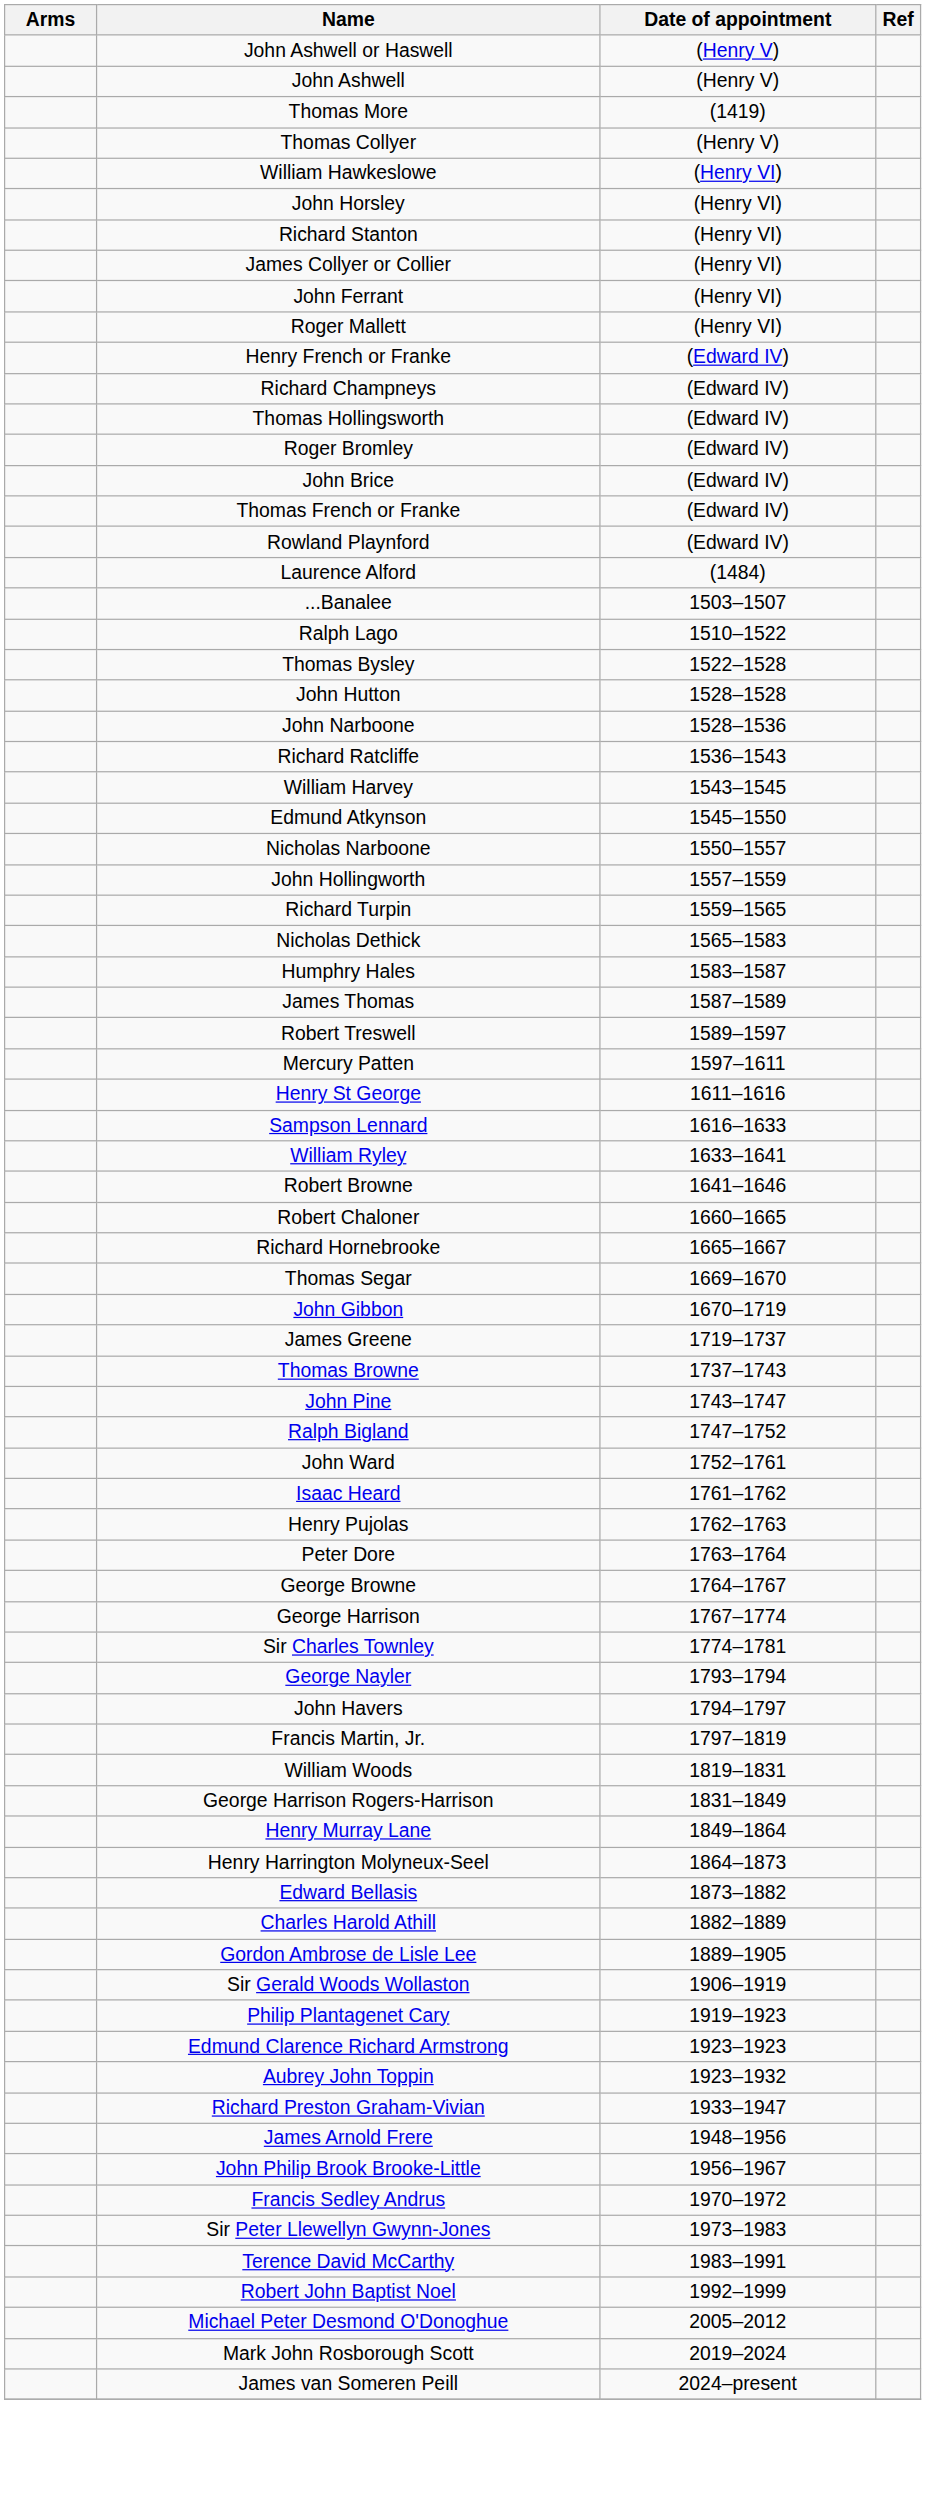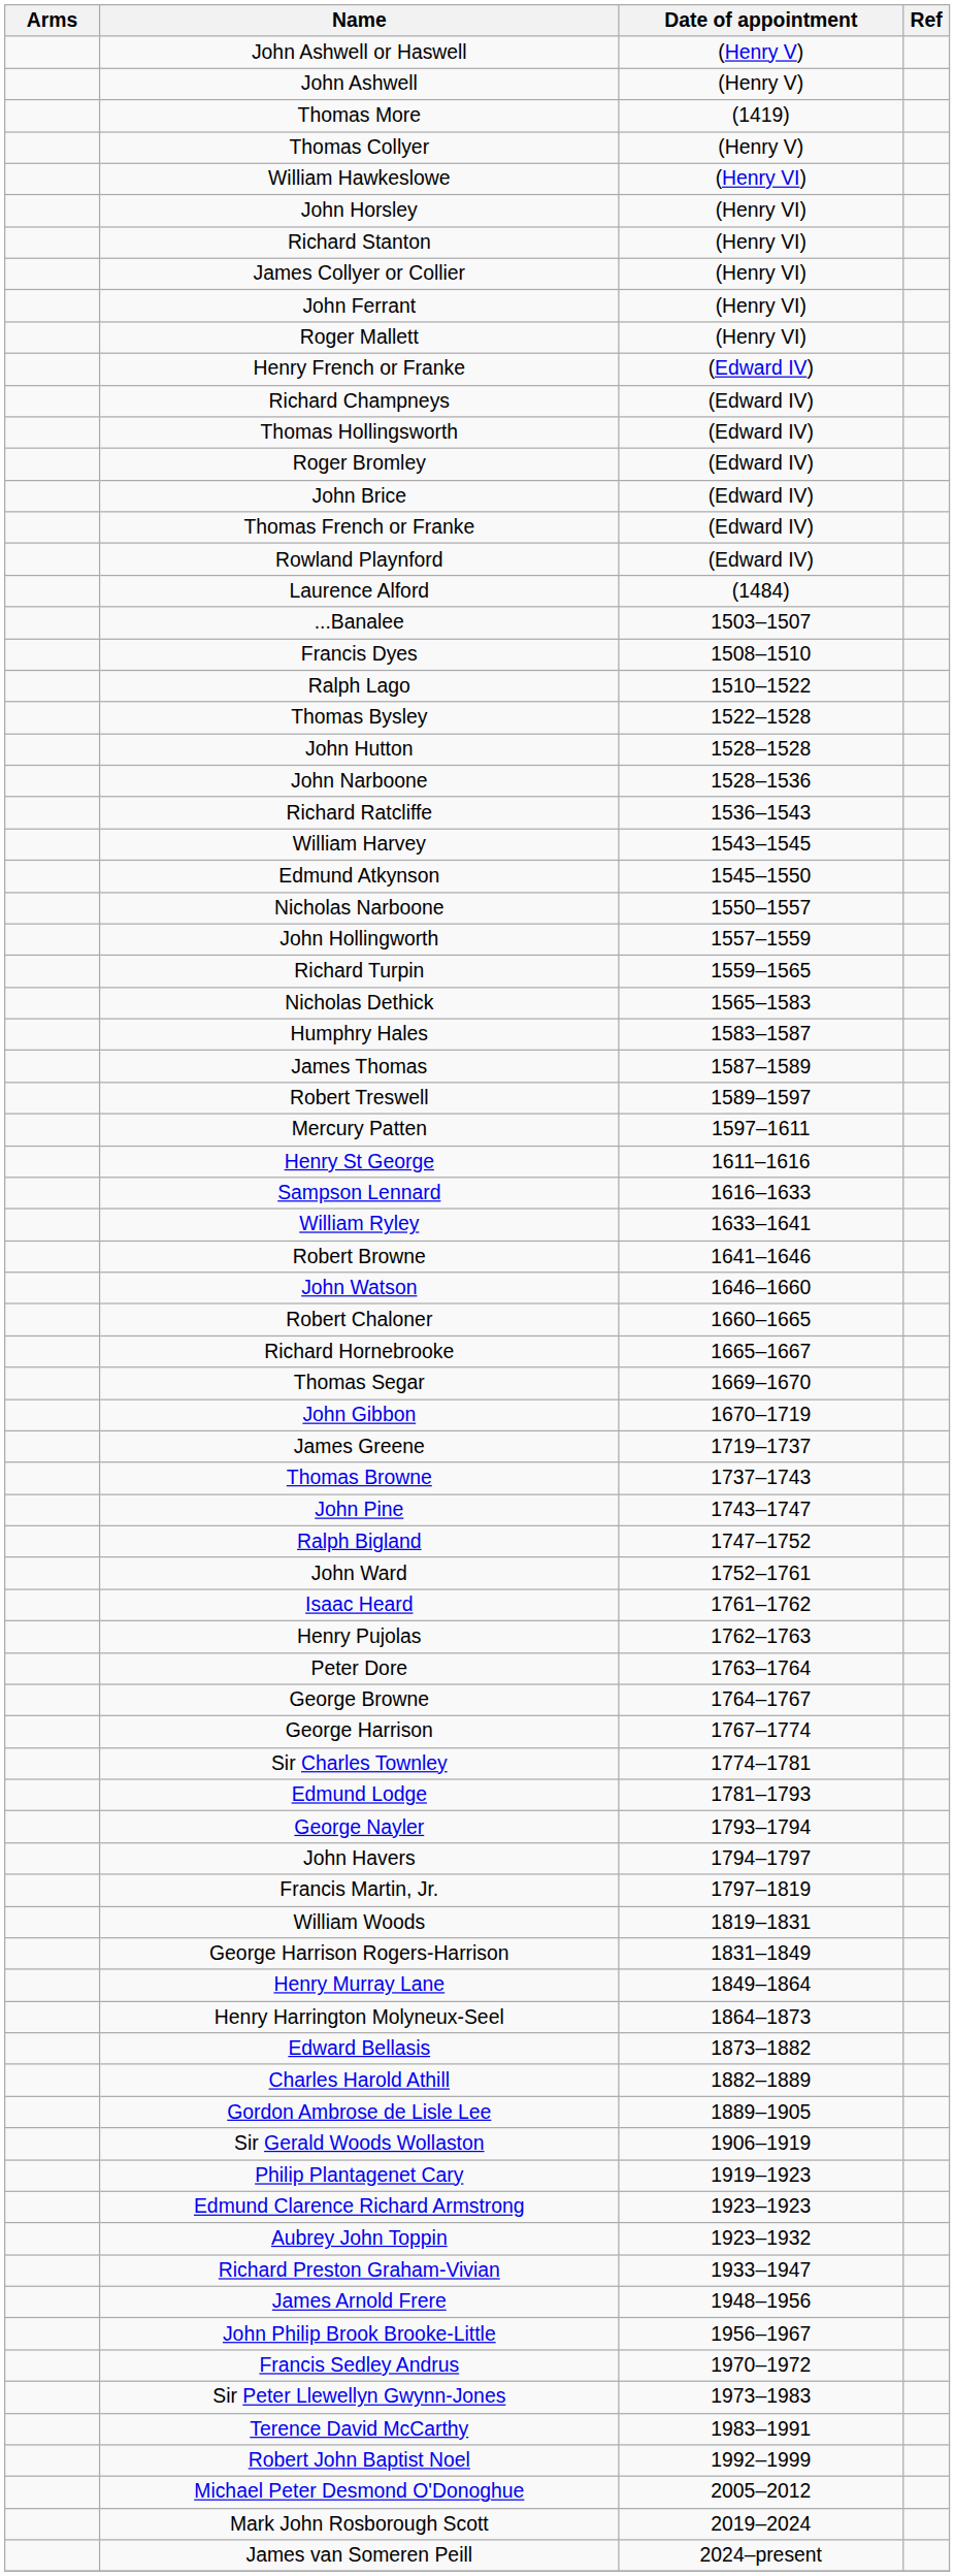 <table class="wikitable" style="text-align:center; width:60%">
 <tr>
 <th>Arms</th>
 <th style="width:55%">Name</th>
 <th style="width:30%">Date of appointment</th>
 <th style="width:5%">Ref</th>
 </tr>
 <tr>
 <td></td>
 <td>John Ashwell or Haswell</td>
 <td>(<a href='#'>Henry V</a>)</td>
 <td></td>
 </tr>
 <tr>
 <td></td>
 <td>John Ashwell</td>
 <td>(Henry V)</td>
 <td></td>
 </tr>
 <tr>
 <td></td>
 <td>Thomas More</td>
 <td>(1419)</td>
 <td></td>
 </tr>
 <tr>
 <td></td>
 <td>Thomas Collyer</td>
 <td>(Henry V)</td>
 <td></td>
 </tr>
 <tr>
 <td></td>
 <td>William Hawkeslowe</td>
 <td>(<a href='#'>Henry VI</a>)</td>
 <td></td>
 </tr>
 <tr>
 <td></td>
 <td>John Horsley</td>
 <td>(Henry VI)</td>
 <td></td>
 </tr>
 <tr>
 <td></td>
 <td>Richard Stanton</td>
 <td>(Henry VI)</td>
 <td></td>
 </tr>
 <tr>
 <td></td>
 <td>James Collyer or Collier</td>
 <td>(Henry VI)</td>
 <td></td>
 </tr>
 <tr>
 <td></td>
 <td>John Ferrant</td>
 <td>(Henry VI)</td>
 <td></td>
 </tr>
 <tr>
 <td></td>
 <td>Roger Mallett</td>
 <td>(Henry VI)</td>
 <td></td>
 </tr>
 <tr>
 <td></td>
 <td>Henry French or Franke</td>
 <td>(<a href='#'>Edward IV</a>)</td>
 <td></td>
 </tr>
 <tr>
 <td></td>
 <td>Richard Champneys</td>
 <td>(Edward IV)</td>
 <td></td>
 </tr>
 <tr>
 <td></td>
 <td>Thomas Hollingsworth</td>
 <td>(Edward IV)</td>
 <td></td>
 </tr>
 <tr>
 <td></td>
 <td>Roger Bromley</td>
 <td>(Edward IV)</td>
 <td></td>
 </tr>
 <tr>
 <td></td>
 <td>John Brice</td>
 <td>(Edward IV)</td>
 <td></td>
 </tr>
 <tr>
 <td></td>
 <td>Thomas French or Franke</td>
 <td>(Edward IV)</td>
 <td></td>
 </tr>
 <tr>
 <td></td>
 <td>Rowland Playnford</td>
 <td>(Edward IV)</td>
 <td></td>
 </tr>
 <tr>
 <td></td>
 <td>Laurence Alford</td>
 <td>(1484)</td>
 <td></td>
 </tr>
 <tr>
 <td></td>
 <td>...Banalee</td>
 <td>1503–1507</td>
 <td></td>
 </tr>
 <tr>
 <td></td>
+<td>Francis Dyes</td>
+<td>1508–1510</td>
+<td></td>
+</tr>
+<tr>
+<td></td>
 <td>Ralph Lago</td>
 <td>1510–1522</td>
 <td></td>
 </tr>
 <tr>
 <td></td>
 <td>Thomas Bysley</td>
 <td>1522–1528</td>
 <td></td>
 </tr>
 <tr>
 <td></td>
 <td>John Hutton</td>
 <td>1528–1528</td>
 <td></td>
 </tr>
 <tr>
 <td></td>
 <td>John Narboone</td>
 <td>1528–1536</td>
 <td></td>
 </tr>
 <tr>
 <td></td>
 <td>Richard Ratcliffe</td>
 <td>1536–1543</td>
 <td></td>
 </tr>
 <tr>
 <td></td>
 <td>William Harvey</td>
 <td>1543–1545</td>
 <td></td>
 </tr>
 <tr>
 <td></td>
 <td>Edmund Atkynson</td>
 <td>1545–1550</td>
 <td></td>
 </tr>
 <tr>
 <td></td>
 <td>Nicholas Narboone</td>
 <td>1550–1557</td>
 <td></td>
 </tr>
 <tr>
 <td></td>
 <td>John Hollingworth</td>
 <td>1557–1559</td>
 <td></td>
 </tr>
 <tr>
 <td></td>
 <td>Richard Turpin</td>
 <td>1559–1565</td>
 <td></td>
 </tr>
 <tr>
 <td></td>
 <td>Nicholas Dethick</td>
 <td>1565–1583</td>
 <td></td>
 </tr>
 <tr>
 <td></td>
 <td>Humphry Hales</td>
 <td>1583–1587</td>
 <td></td>
 </tr>
 <tr>
 <td></td>
 <td>James Thomas</td>
 <td>1587–1589</td>
 <td></td>
 </tr>
 <tr>
 <td></td>
 <td>Robert Treswell</td>
 <td>1589–1597</td>
 <td></td>
 </tr>
 <tr>
 <td></td>
 <td>Mercury Patten</td>
 <td>1597–1611</td>
 <td></td>
 </tr>
 <tr>
 <td></td>
 <td><a href='#'>Henry St George</a></td>
 <td>1611–1616</td>
 <td></td>
 </tr>
 <tr>
 <td></td>
 <td><a href='#'>Sampson Lennard</a></td>
 <td>1616–1633</td>
 <td></td>
 </tr>
 <tr>
 <td></td>
 <td><a href='#'>William Ryley</a></td>
 <td>1633–1641</td>
 <td></td>
 </tr>
 <tr>
 <td></td>
 <td>Robert Browne</td>
 <td>1641–1646</td>
 <td></td>
 </tr>
 <tr>
 <td></td>
+<td><a href='#'>John Watson</a></td>
+<td>1646–1660</td>
+<td></td>
+</tr>
+<tr>
+<td></td>
 <td>Robert Chaloner</td>
 <td>1660–1665</td>
 <td></td>
 </tr>
 <tr>
 <td></td>
 <td>Richard Hornebrooke</td>
 <td>1665–1667</td>
 <td></td>
 </tr>
 <tr>
 <td></td>
 <td>Thomas Segar</td>
 <td>1669–1670</td>
 <td></td>
 </tr>
 <tr>
 <td></td>
 <td><a href='#'>John Gibbon</a></td>
 <td>1670–1719</td>
 <td></td>
 </tr>
 <tr>
 <td></td>
 <td>James Greene</td>
 <td>1719–1737</td>
 <td></td>
 </tr>
 <tr>
 <td></td>
 <td><a href='#'>Thomas Browne</a></td>
 <td>1737–1743</td>
 <td></td>
 </tr>
 <tr>
 <td></td>
 <td><a href='#'>John Pine</a></td>
 <td>1743–1747</td>
 <td></td>
 </tr>
 <tr>
 <td></td>
 <td><a href='#'>Ralph Bigland</a></td>
 <td>1747–1752</td>
 <td></td>
 </tr>
 <tr>
 <td></td>
 <td>John Ward</td>
 <td>1752–1761</td>
 <td></td>
 </tr>
 <tr>
 <td></td>
 <td><a href='#'>Isaac Heard</a></td>
 <td>1761–1762</td>
 <td></td>
 </tr>
 <tr>
 <td></td>
 <td>Henry Pujolas</td>
 <td>1762–1763</td>
 <td></td>
 </tr>
 <tr>
 <td></td>
 <td>Peter Dore</td>
 <td>1763–1764</td>
 <td></td>
 </tr>
 <tr>
 <td></td>
 <td>George Browne</td>
 <td>1764–1767</td>
 <td></td>
 </tr>
 <tr>
 <td></td>
 <td>George Harrison</td>
 <td>1767–1774</td>
 <td></td>
 </tr>
 <tr>
 <td></td>
 <td>Sir <a href='#'>Charles Townley</a></td>
 <td>1774–1781</td>
+<td></td>
+</tr>
+<tr>
+<td></td>
+<td><a href='#'>Edmund Lodge</a></td>
+<td>1781–1793</td>
 <td></td>
 </tr>
 <tr>
 <td></td>
 <td><a href='#'>George Nayler</a></td>
 <td>1793–1794</td>
 <td></td>
 </tr>
 <tr>
 <td></td>
 <td>John Havers</td>
 <td>1794–1797</td>
 <td></td>
 </tr>
 <tr>
 <td></td>
 <td>Francis Martin, Jr.</td>
 <td>1797–1819</td>
 <td></td>
 </tr>
 <tr>
 <td></td>
 <td>William Woods</td>
 <td>1819–1831</td>
 <td></td>
 </tr>
 <tr>
 <td></td>
 <td>George Harrison Rogers-Harrison</td>
 <td>1831–1849</td>
 <td></td>
 </tr>
 <tr>
 <td></td>
 <td><a href='#'>Henry Murray Lane</a></td>
 <td>1849–1864</td>
 <td></td>
 </tr>
 <tr>
 <td></td>
 <td>Henry Harrington Molyneux-Seel</td>
 <td>1864–1873</td>
 <td></td>
 </tr>
 <tr>
 <td></td>
 <td><a href='#'>Edward Bellasis</a></td>
 <td>1873–1882</td>
 <td></td>
 </tr>
 <tr>
 <td></td>
 <td><a href='#'>Charles Harold Athill</a></td>
 <td>1882–1889</td>
 <td></td>
 </tr>
 <tr>
 <td></td>
 <td><a href='#'>Gordon Ambrose de Lisle Lee</a></td>
 <td>1889–1905</td>
 <td></td>
 </tr>
 <tr>
 <td></td>
 <td>Sir <a href='#'>Gerald Woods Wollaston</a></td>
 <td>1906–1919</td>
 <td></td>
 </tr>
 <tr>
 <td></td>
 <td><a href='#'>Philip Plantagenet Cary</a></td>
 <td>1919–1923</td>
 <td></td>
 </tr>
 <tr>
 <td></td>
 <td><a href='#'>Edmund Clarence Richard Armstrong</a></td>
 <td>1923–1923</td>
 <td></td>
 </tr>
 <tr>
 <td></td>
 <td><a href='#'>Aubrey John Toppin</a></td>
 <td>1923–1932</td>
 <td></td>
 </tr>
 <tr>
 <td></td>
 <td><a href='#'>Richard Preston Graham-Vivian</a></td>
 <td>1933–1947</td>
 <td></td>
 </tr>
 <tr>
 <td></td>
 <td><a href='#'>James Arnold Frere</a></td>
 <td>1948–1956</td>
 <td></td>
 </tr>
 <tr>
 <td></td>
 <td><a href='#'>John Philip Brook Brooke-Little</a></td>
 <td>1956–1967</td>
 <td></td>
 </tr>
 <tr>
 <td></td>
 <td><a href='#'>Francis Sedley Andrus</a></td>
 <td>1970–1972</td>
 <td></td>
 </tr>
 <tr>
 <td></td>
 <td>Sir <a href='#'>Peter Llewellyn Gwynn-Jones</a></td>
 <td>1973–1983</td>
 <td></td>
 </tr>
 <tr>
 <td></td>
 <td><a href='#'>Terence David McCarthy</a></td>
 <td>1983–1991</td>
 <td></td>
 </tr>
 <tr>
 <td></td>
 <td><a href='#'>Robert John Baptist Noel</a></td>
 <td>1992–1999</td>
 <td></td>
 </tr>
 <tr>
 <td></td>
 <td><a href='#'>Michael Peter Desmond O'Donoghue</a></td>
 <td>2005–2012</td>
 <td></td>
 </tr>
 <tr>
 <td></td>
 <td>Mark John Rosborough Scott</td>
 <td>2019–2024</td>
 <td></td>
 </tr>
 <tr>
 <td></td>
 <td>James van Someren Peill</td>
 <td>2024–present</td>
 <td></td>
 </tr>
 <tr>
 </tr>
 </table>
